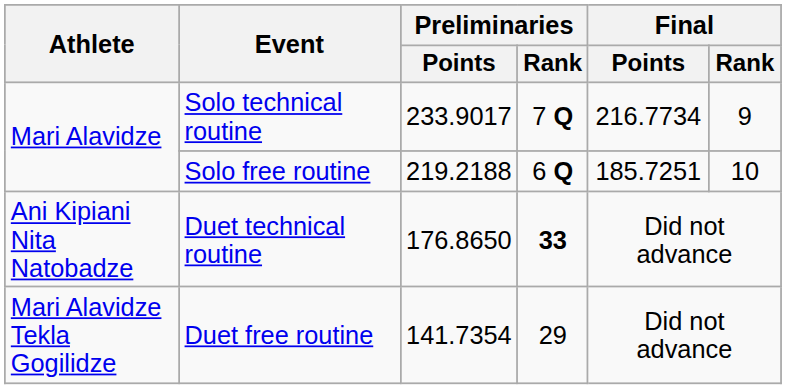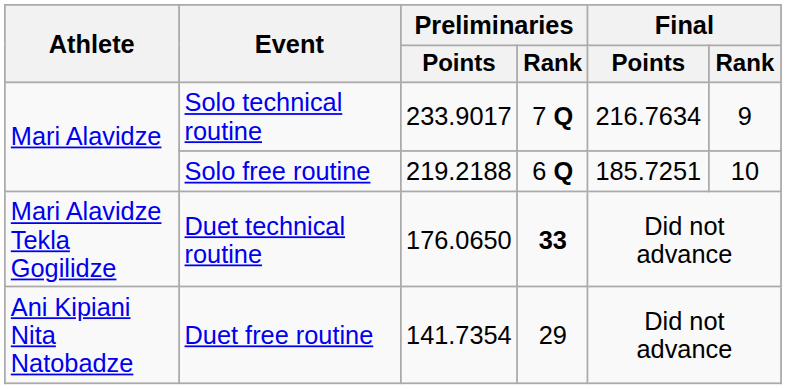 <table class="wikitable" style="text-align:center; font-size:90%; width:50%;">
 <tr>
 <th rowspan="2">Athlete</th>
 <th rowspan="2">Event</th>
 <th colspan="2">Preliminaries</th>
 <th colspan="2">Final</th>
 </tr>
 <tr style="font-size:95%">
 <th>Points</th>
 <th>Rank</th>
 <th>Points</th>
 <th>Rank</th>
 </tr>
 <tr>
 <td align=left rowspan=2><a href='#'>Mari Alavidze</a></td>
 <td align=left><a href='#'>Solo  technical routine</a></td>
 <td>233.9017</td>
 <td>7 <strong>Q</strong></td>
-<td>216.7734</td>
+<td>216.7634</td>
 <td>9</td>
 </tr>
 <tr>
 <td align=left><a href='#'>Solo  free routine</a></td>
 <td>219.2188</td>
 <td>6 <strong>Q</strong></td>
 <td>185.7251</td>
 <td>10</td>
 </tr>
 <tr>
-<td align=left><a href='#'>Ani Kipiani</a><br><a href='#'>Nita Natobadze</a></td>
+<td align=left><a href='#'>Mari Alavidze</a><br><a href='#'>Tekla Gogilidze</a></td>
 <td align=left><a href='#'>Duet technical routine</a></td>
-<td>176.8650</td>
+<td>176.0650</td>
 <td><strong>33</strong></td>
 <td colspan=2>Did not advance</td>
 </tr>
 <tr>
-<td align=left><a href='#'>Mari Alavidze</a><br><a href='#'>Tekla Gogilidze</a></td>
+<td align=left><a href='#'>Ani Kipiani</a><br><a href='#'>Nita Natobadze</a></td>
 <td align=left><a href='#'>Duet free routine</a></td>
 <td>141.7354</td>
 <td>29</td>
 <td colspan=2>Did not advance</td>
 </tr>
 </table>
